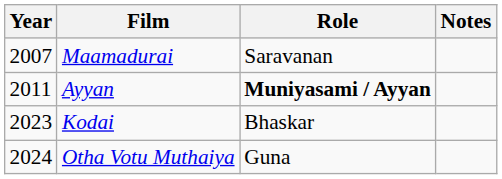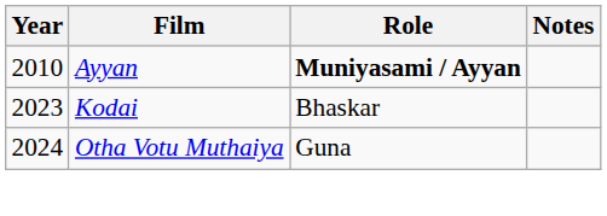 <table class="wikitable">
 <tr>
 <th>Year</th>
 <th>Film</th>
 <th>Role</th>
 <th>Notes</th>
 </tr>
 <tr>
-<td rowspan="1">2007</td>
-<td><em><a href='#'>Maamadurai</a></em></td>
-<td>Saravanan</td>
-<td></td>
-</tr>
-<tr>
-<td rowspan="1">2011</td>
+<td rowspan="1">2010</td>
 <td><em><a href='#'>Ayyan</a></em></td>
 <td><strong>Muniyasami / Ayyan</strong></td>
 <td></td>
 </tr>
 <tr>
 <td rowspan="1">2023</td>
 <td><em><a href='#'>Kodai</a></em></td>
 <td>Bhaskar</td>
 <td></td>
 </tr>
 <tr>
 <td rowspan="1">2024</td>
 <td><em><a href='#'>Otha Votu Muthaiya</a></em></td>
 <td>Guna</td>
 <td></td>
 </tr>
 </table>
